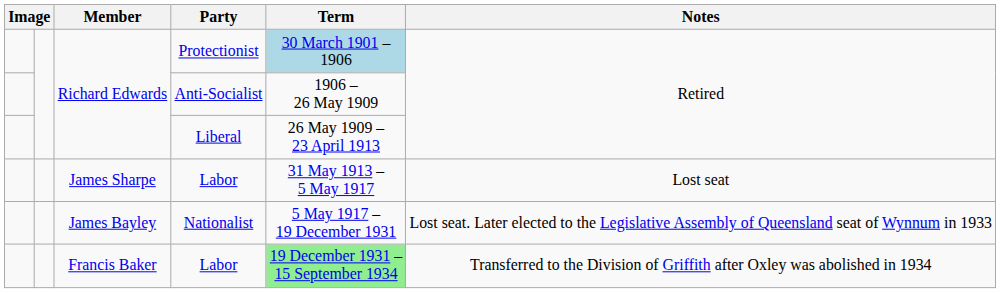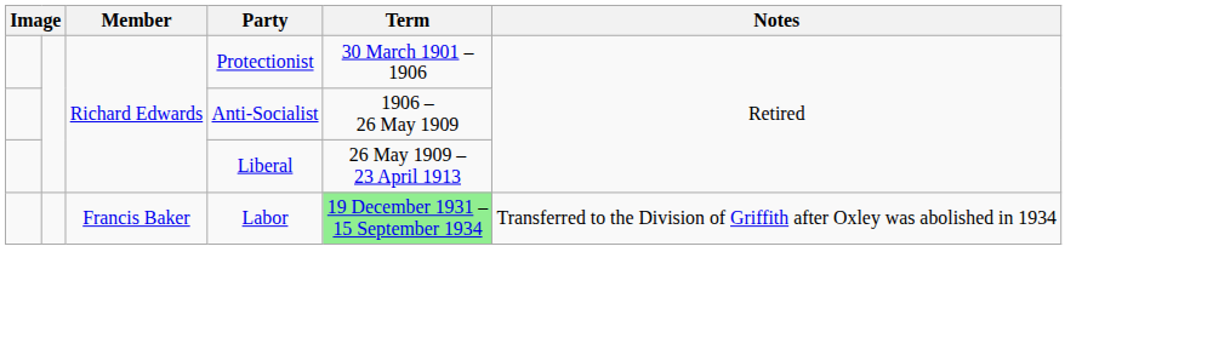 <table class=wikitable style="text-align:center">
 <tr>
 <th colspan=2>Image</th>
 <th>Member</th>
 <th>Party</th>
 <th>Term</th>
 <th>Notes</th>
 </tr>
 <tr>
 <td> </td>
 <td rowspan=3></td>
 <td rowspan=3><a href='#'>Richard Edwards</a><br></td>
 <td><a href='#'>Protectionist</a></td>
-<td nowrap style="background: lightblue;"><a href='#'>30 March 1901</a> –<br>1906</td>
+<td nowrap><a href='#'>30 March 1901</a> –<br>1906</td>
 <td rowspan=3>Retired</td>
 </tr>
 <tr>
 <td> </td>
 <td nowrap><a href='#'>Anti-Socialist</a></td>
 <td nowrap>1906 –<br>26 May 1909</td>
 </tr>
 <tr>
 <td> </td>
 <td nowrap><a href='#'>Liberal</a></td>
 <td nowrap>26 May 1909 –<br><a href='#'>23 April 1913</a></td>
 </tr>
 <tr>
 <td> </td>
 <td></td>
-<td><a href='#'>James Sharpe</a><br></td>
-<td><a href='#'>Labor</a></td>
-<td nowrap><a href='#'>31 May 1913</a> –<br><a href='#'>5 May 1917</a></td>
-<td>Lost seat</td>
-</tr>
-<tr>
-<td> </td>
-<td></td>
-<td><a href='#'>James Bayley</a><br></td>
-<td><a href='#'>Nationalist</a></td>
-<td nowrap><a href='#'>5 May 1917</a> –<br><a href='#'>19 December 1931</a></td>
-<td>Lost seat. Later elected to the <a href='#'>Legislative Assembly of Queensland</a> seat of <a href='#'>Wynnum</a> in 1933</td>
-</tr>
-<tr>
-<td> </td>
-<td></td>
 <td><a href='#'>Francis Baker</a><br></td>
 <td><a href='#'>Labor</a></td>
 <td nowrap style="background: lightgreen;"><a href='#'>19 December 1931</a> –<br><a href='#'>15 September 1934</a></td>
 <td>Transferred to the Division of <a href='#'>Griffith</a> after Oxley was abolished in 1934</td>
 </tr>
 </table>
